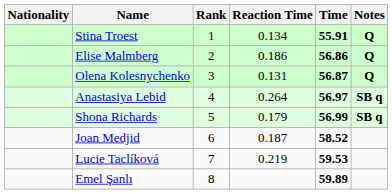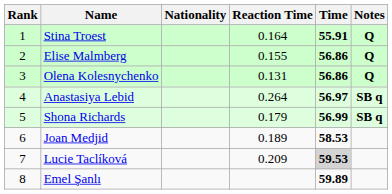 <table class="wikitable sortable" style="text-align:center">
 <tr>
+<th>Rank</th>
+<th>Name</th>
 <th>Nationality</th>
-<th>Name</th>
-<th>Rank</th>
 <th>Reaction Time</th>
 <th>Time</th>
 <th>Notes</th>
 </tr>
 <tr bgcolor=ccffcc>
+<td>1</td>
+<td align=left><a href='#'>Stina Troest</a></td>
 <td align=left></td>
-<td align=left><a href='#'>Stina Troest</a></td>
-<td>1</td>
-<td>0.134</td>
+<td>0.164</td>
 <td><strong>55.91</strong></td>
 <td><strong>Q</strong></td>
 </tr>
 <tr bgcolor=ccffcc>
+<td>2</td>
+<td align=left><a href='#'>Elise Malmberg</a></td>
 <td align=left></td>
-<td align=left><a href='#'>Elise Malmberg</a></td>
-<td>2</td>
-<td>0.186</td>
+<td>0.155</td>
 <td><strong>56.86</strong></td>
 <td><strong>Q</strong></td>
 </tr>
 <tr bgcolor=ccffcc>
+<td>3</td>
+<td align=left><a href='#'>Olena Kolesnychenko</a></td>
 <td align=left></td>
-<td align=left><a href='#'>Olena Kolesnychenko</a></td>
-<td>3</td>
 <td>0.131</td>
-<td><strong>56.87</strong></td>
+<td><strong>56.86</strong></td>
 <td><strong>Q</strong></td>
 </tr>
 <tr bgcolor=ddffdd>
+<td>4</td>
+<td align=left><a href='#'>Anastasiya Lebid</a></td>
 <td align=left></td>
-<td align=left><a href='#'>Anastasiya Lebid</a></td>
-<td>4</td>
 <td>0.264</td>
 <td><strong>56.97</strong></td>
 <td><strong>SB q</strong></td>
 </tr>
 <tr bgcolor=ddffdd>
+<td>5</td>
+<td align=left><a href='#'>Shona Richards</a></td>
 <td align=left></td>
-<td align=left><a href='#'>Shona Richards</a></td>
-<td>5</td>
 <td>0.179</td>
 <td><strong>56.99</strong></td>
 <td><strong>SB q</strong></td>
 </tr>
 <tr>
+<td>6</td>
+<td align=left><a href='#'>Joan Medjid</a></td>
 <td align=left></td>
-<td align=left><a href='#'>Joan Medjid</a></td>
-<td>6</td>
-<td>0.187</td>
-<td><strong>58.52</strong></td>
+<td>0.189</td>
+<td><strong>58.53</strong></td>
 <td></td>
 </tr>
 <tr>
+<td>7</td>
+<td align=left><a href='#'>Lucie Taclíková</a></td>
 <td align=left></td>
-<td align=left><a href='#'>Lucie Taclíková</a></td>
-<td>7</td>
-<td>0.219</td>
-<td><strong>59.53</strong></td>
+<td>0.209</td>
+<td style="background: lightgrey;"><strong>59.53</strong></td>
 <td></td>
 </tr>
 <tr>
+<td>8</td>
+<td align=left><a href='#'>Emel Şanlı</a></td>
 <td align=left></td>
-<td align=left><a href='#'>Emel Şanlı</a></td>
-<td>8</td>
 <td></td>
 <td><strong>59.89</strong></td>
 <td></td>
 </tr>
 </table>
